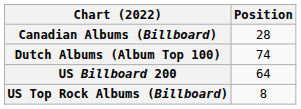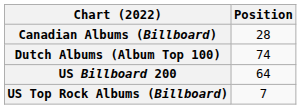 <table class="wikitable sortable plainrowheaders" style="text-align:center">
 <tr>
 <th scope="col">Chart (2022)</th>
 <th scope="col">Position</th>
 </tr>
 <tr>
 <th scope="row">Canadian Albums (<em>Billboard</em>)</th>
 <td>28</td>
 </tr>
 <tr>
 <th scope="row">Dutch Albums (Album Top 100)</th>
 <td>74</td>
 </tr>
 <tr>
 <th scope="row">US <em>Billboard</em> 200</th>
 <td>64</td>
 </tr>
 <tr>
 <th scope="row">US Top Rock Albums (<em>Billboard</em>)</th>
-<td>8</td>
+<td>7</td>
 </tr>
 </table>
